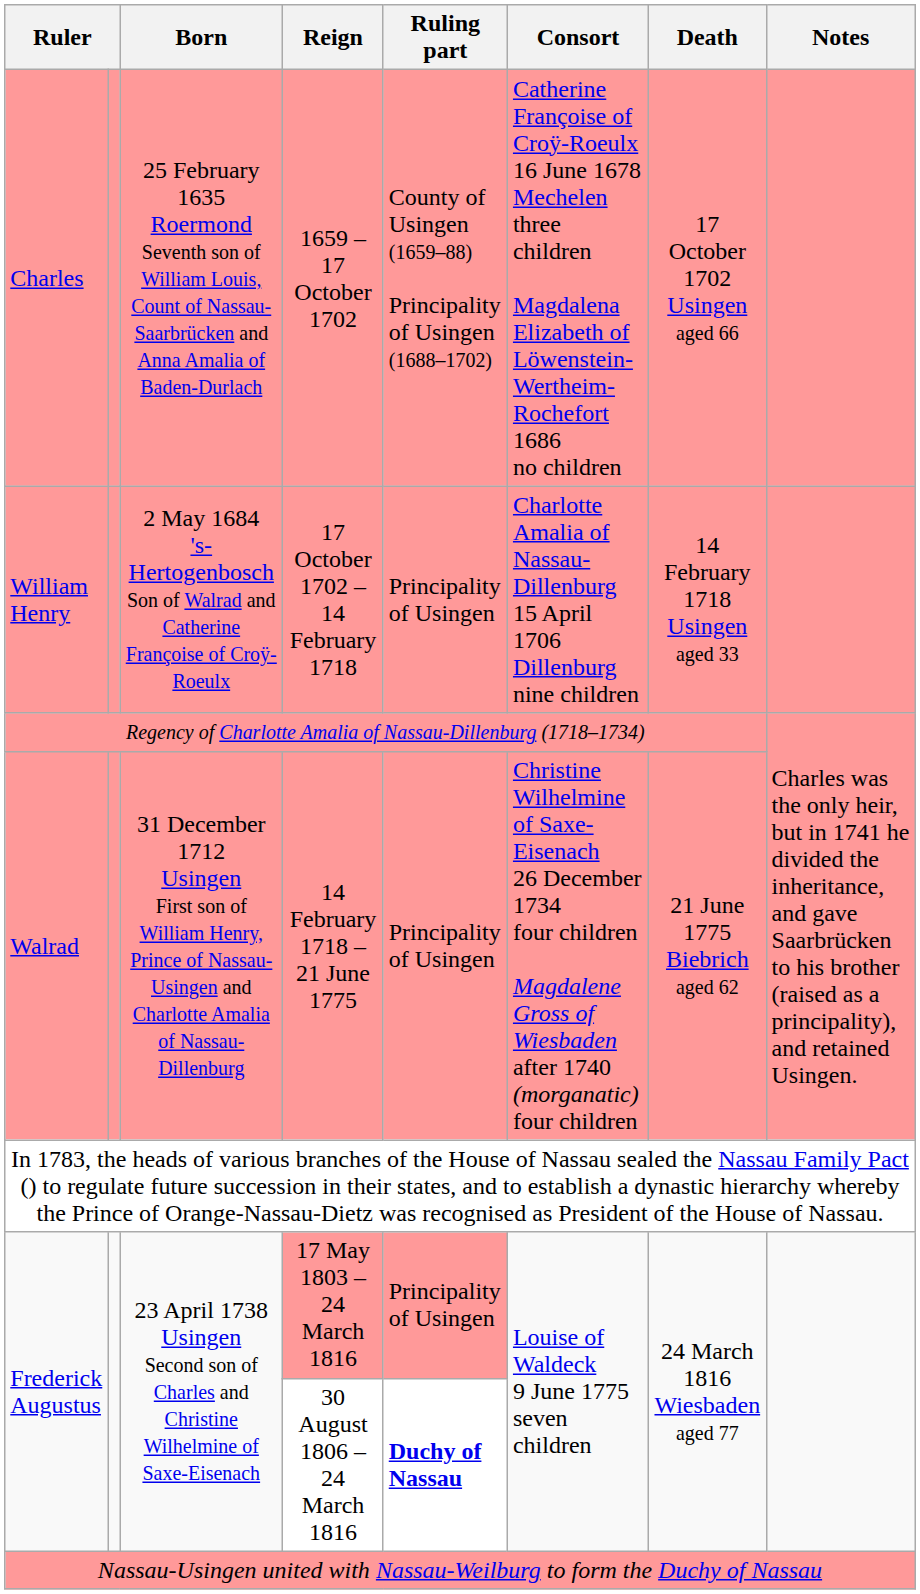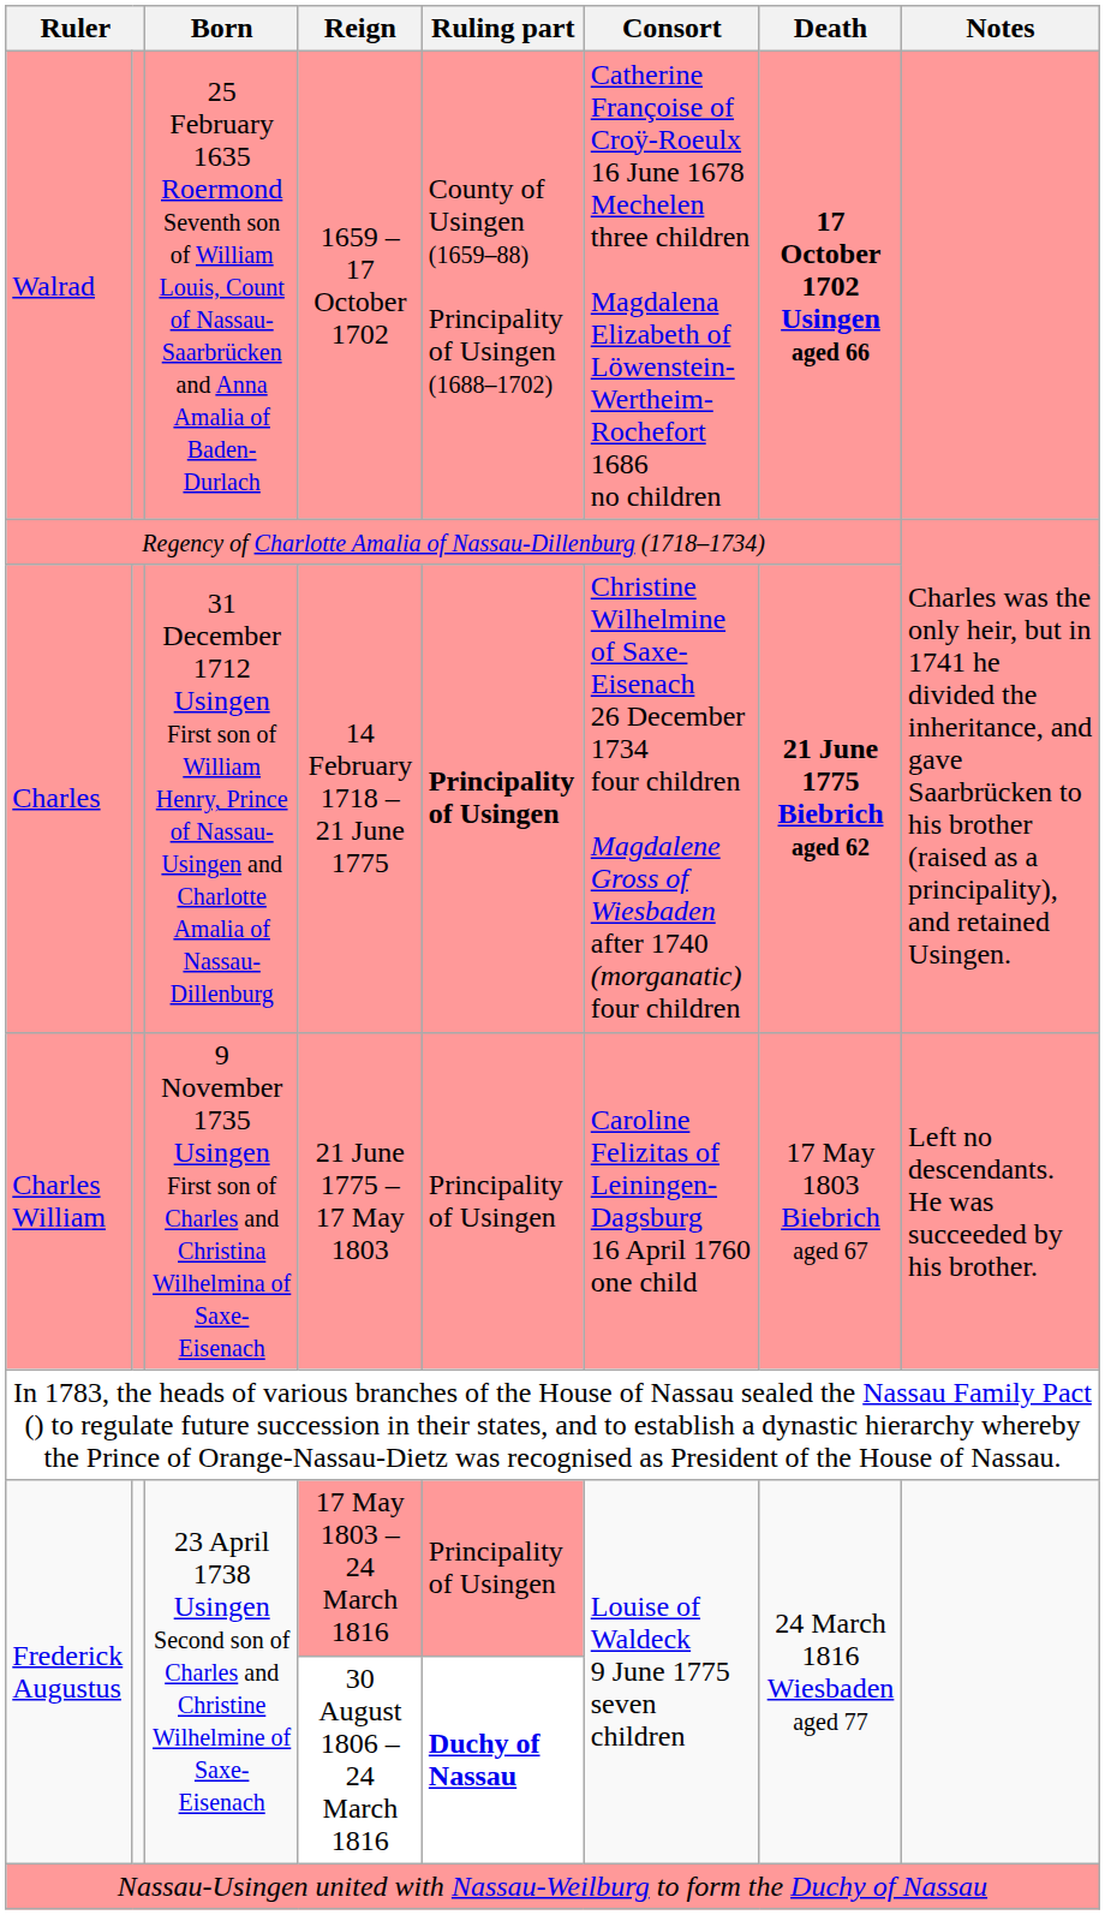 <table class="wikitable">
 <tr>
 <th colspan=2>Ruler</th>
 <th>Born</th>
 <th>Reign</th>
 <th>Ruling part</th>
 <th>Consort</th>
 <th>Death</th>
 <th>Notes</th>
 </tr>
 <tr style="background:#f99;">
-<td><a href='#'>Charles</a></td>
+<td><a href='#'>Walrad</a></td>
 <td></td>
 <td align="center">25 February 1635<br><a href='#'>Roermond</a><br><small>Seventh son of <a href='#'>William Louis, Count of Nassau-Saarbrücken</a> and <a href='#'>Anna Amalia of Baden-Durlach</a></small></td>
 <td align="center">1659 – 17 October 1702</td>
 <td>County of Usingen<br><small>(1659–88)</small><br><br>Principality of Usingen<br><small>(1688–1702)</small></td>
 <td><a href='#'>Catherine Françoise of Croÿ-Roeulx</a><br>16 June 1678<br><a href='#'>Mechelen</a><br>three children<br><br><a href='#'>Magdalena Elizabeth of Löwenstein-Wertheim-Rochefort</a><br>1686<br>no children</td>
-<td align="center">17 October 1702<br><a href='#'>Usingen</a><br><small>aged 66</small></td>
-<td></td>
-</tr>
-<tr style="background:#f99;">
-<td><a href='#'>William Henry</a></td>
-<td></td>
-<td align="center">2 May 1684<br><a href='#'>'s-Hertogenbosch</a><br><small>Son of <a href='#'>Walrad</a> and <a href='#'>Catherine Françoise of Croÿ-Roeulx</a></small></td>
-<td align="center">17 October 1702 – 14 February 1718</td>
-<td>Principality of Usingen</td>
-<td><a href='#'>Charlotte Amalia of Nassau-Dillenburg</a><br>15 April 1706<br><a href='#'>Dillenburg</a><br>nine children</td>
-<td align="center">14 February 1718<br><a href='#'>Usingen</a><br><small>aged 33</small></td>
+<td align="center"><strong>17 October 1702<br><a href='#'>Usingen</a><br><small>aged 66</small></strong></td>
 <td></td>
 </tr>
 <tr style="background:#f99;">
 <td align="center"colspan="7"><small><em>Regency of <a href='#'>Charlotte Amalia of Nassau-Dillenburg</a> (1718–1734)</em></small></td>
 <td rowspan="2">Charles was the only heir, but in 1741 he divided the inheritance, and gave Saarbrücken to his brother (raised as a principality), and retained Usingen.</td>
 </tr>
 <tr style="background:#f99;">
-<td><a href='#'>Walrad</a></td>
+<td><a href='#'>Charles</a></td>
 <td></td>
 <td align="center">31 December 1712<br><a href='#'>Usingen</a><br><small>First son of <a href='#'>William Henry, Prince of Nassau-Usingen</a> and <a href='#'>Charlotte Amalia of Nassau-Dillenburg</a></small></td>
 <td align="center">14 February 1718 – 21 June 1775</td>
+<td><strong>Principality of Usingen</strong></td>
+<td><a href='#'>Christine Wilhelmine of Saxe-Eisenach</a><br> 26 December 1734<br>four children<br><br><em><a href='#'>Magdalene Gross of Wiesbaden</a></em><br>after 1740<br><em>(morganatic)</em><br>four children</td>
+<td align="center"><strong>21 June 1775<br><a href='#'>Biebrich</a><br><small>aged 62</small></strong></td>
+</tr>
+<tr style="background:#f99;">
+<td><a href='#'>Charles William</a></td>
+<td></td>
+<td align="center">9 November 1735<br><a href='#'>Usingen</a><br><small>First son of <a href='#'>Charles</a> and <a href='#'>Christina Wilhelmina of Saxe-Eisenach</a></small></td>
+<td align="center">21 June 1775 – 17 May 1803</td>
 <td>Principality of Usingen</td>
-<td><a href='#'>Christine Wilhelmine of Saxe-Eisenach</a><br> 26 December 1734<br>four children<br><br><em><a href='#'>Magdalene Gross of Wiesbaden</a></em><br>after 1740<br><em>(morganatic)</em><br>four children</td>
-<td align="center">21 June 1775<br><a href='#'>Biebrich</a><br><small>aged 62</small></td>
+<td><a href='#'>Caroline Felizitas of Leiningen-Dagsburg</a><br>16 April 1760<br>one child</td>
+<td align="center">17 May 1803<br><a href='#'>Biebrich</a><br><small>aged 67</small></td>
+<td>Left no descendants. He was succeeded by his brother.</td>
 </tr>
 <tr style="background:#fff;">
 <td colspan=8 align="center">In 1783, the heads of various branches of the House of Nassau sealed the <a href='#'>Nassau Family Pact</a> (<em></em>) to regulate future succession in their states, and to establish a dynastic hierarchy whereby the Prince of Orange-Nassau-Dietz was recognised as President of the House of Nassau.</td>
 </tr>
 <tr bgcolor=>
 <td rowspan="2"><a href='#'>Frederick Augustus</a></td>
 <td rowspan="2"></td>
 <td rowspan="2" align="center">23 April 1738<br><a href='#'>Usingen</a><br><small>Second son of <a href='#'>Charles</a> and <a href='#'>Christine Wilhelmine of Saxe-Eisenach</a></small></td>
 <td style="background:#f99;" align="center">17 May 1803 – 24 March 1816</td>
 <td style="background:#f99;">Principality of Usingen</td>
 <td rowspan="2"><a href='#'>Louise of Waldeck</a><br>9 June 1775<br>seven children</td>
 <td rowspan="2" align="center">24 March 1816<br><a href='#'>Wiesbaden</a><br><small>aged 77</small></td>
 <td rowspan="2"></td>
 </tr>
 <tr style="background:#fff;">
 <td align="center">30 August 1806 – 24 March 1816</td>
 <td><strong><a href='#'>Duchy of Nassau</a></strong></td>
 </tr>
 <tr style="background:#f99;">
 <td colspan=8 align="center"><em>Nassau-Usingen united with <a href='#'>Nassau-Weilburg</a> to form the <a href='#'>Duchy of Nassau</a></em></td>
 </tr>
 </table>
